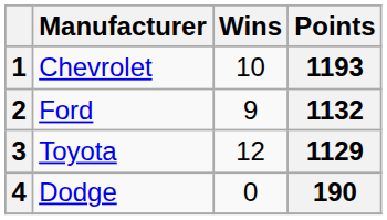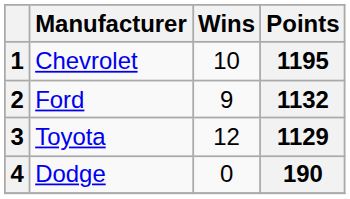 <table class="wikitable" style="font-size:85%; text-align:center;">
 <tr>
 <th></th>
 <th>Manufacturer</th>
 <th>Wins</th>
 <th>Points</th>
 </tr>
 <tr>
 <th>1</th>
 <td align=left><a href='#'>Chevrolet</a></td>
 <td>10</td>
-<th>1193</th>
+<th>1195</th>
 </tr>
 <tr>
 <th>2</th>
 <td align=left><a href='#'>Ford</a></td>
 <td>9</td>
 <th>1132</th>
 </tr>
 <tr>
 <th>3</th>
 <td align=left><a href='#'>Toyota</a></td>
 <td>12</td>
 <th>1129</th>
 </tr>
 <tr>
 <th>4</th>
 <td align=left><a href='#'>Dodge</a></td>
 <td>0</td>
 <th>190</th>
 </tr>
 <tr>
 </tr>
 </table>
